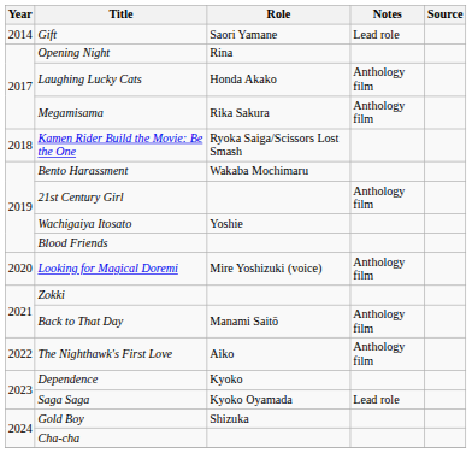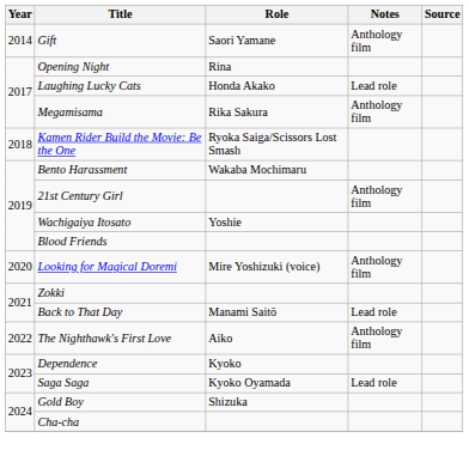 <table class="wikitable">
 <tr>
 <th>Year</th>
 <th>Title</th>
 <th>Role</th>
 <th>Notes</th>
 <th>Source</th>
 </tr>
 <tr>
 <td>2014</td>
 <td><em>Gift</em></td>
 <td>Saori Yamane</td>
-<td>Lead role</td>
+<td>Anthology film</td>
 <td></td>
 </tr>
 <tr>
 <td rowspan="3">2017</td>
 <td><em>Opening Night</em></td>
 <td>Rina</td>
 <td></td>
 <td></td>
 </tr>
 <tr>
 <td><em>Laughing Lucky Cats</em></td>
 <td>Honda Akako</td>
-<td>Anthology film</td>
+<td>Lead role</td>
 <td></td>
 </tr>
 <tr>
 <td><em>Megamisama</em></td>
 <td>Rika Sakura</td>
 <td>Anthology film</td>
 <td></td>
 </tr>
 <tr>
 <td>2018</td>
 <td><em><a href='#'>Kamen Rider Build the Movie: Be the One</a></em></td>
 <td>Ryoka Saiga/Scissors Lost Smash</td>
 <td></td>
 <td></td>
 </tr>
 <tr>
 <td rowspan="4">2019</td>
 <td><em>Bento Harassment</em></td>
 <td>Wakaba Mochimaru</td>
 <td></td>
 <td></td>
 </tr>
 <tr>
 <td><em>21st Century Girl</em></td>
 <td></td>
 <td>Anthology film</td>
 <td></td>
 </tr>
 <tr>
 <td><em>Wachigaiya Itosato</em></td>
 <td>Yoshie</td>
 <td></td>
 <td></td>
 </tr>
 <tr>
 <td><em>Blood Friends</em></td>
 <td></td>
 <td></td>
 <td></td>
 </tr>
 <tr>
 <td>2020</td>
 <td><em><a href='#'>Looking for Magical Doremi</a></em></td>
 <td>Mire Yoshizuki (voice)</td>
 <td>Anthology film</td>
 <td></td>
 </tr>
 <tr>
 <td rowspan="2">2021</td>
 <td><em>Zokki</em></td>
 <td></td>
 <td></td>
 <td></td>
 </tr>
 <tr>
 <td><em>Back to That Day</em></td>
 <td>Manami Saitō</td>
-<td>Anthology film</td>
+<td>Lead role</td>
 <td></td>
 </tr>
 <tr>
 <td rowspan="1">2022</td>
 <td><em>The Nighthawk's First Love</em></td>
 <td>Aiko</td>
 <td>Anthology film</td>
 <td></td>
 </tr>
 <tr>
 <td rowspan="2">2023</td>
 <td><em>Dependence</em></td>
 <td>Kyoko</td>
 <td></td>
 <td></td>
 </tr>
 <tr>
 <td><em>Saga Saga</em></td>
 <td>Kyoko Oyamada</td>
 <td>Lead role</td>
 <td></td>
 </tr>
 <tr>
 <td rowspan="2">2024</td>
 <td><em>Gold Boy</em></td>
 <td>Shizuka</td>
 <td></td>
 <td></td>
 </tr>
 <tr>
 <td><em>Cha-cha</em></td>
 <td></td>
 <td></td>
 <td></td>
 </tr>
 <tr>
 </tr>
 </table>
